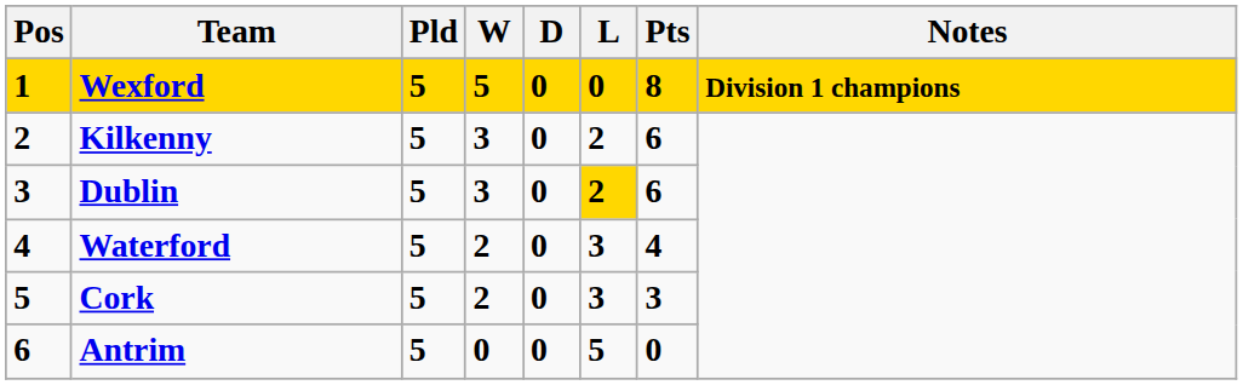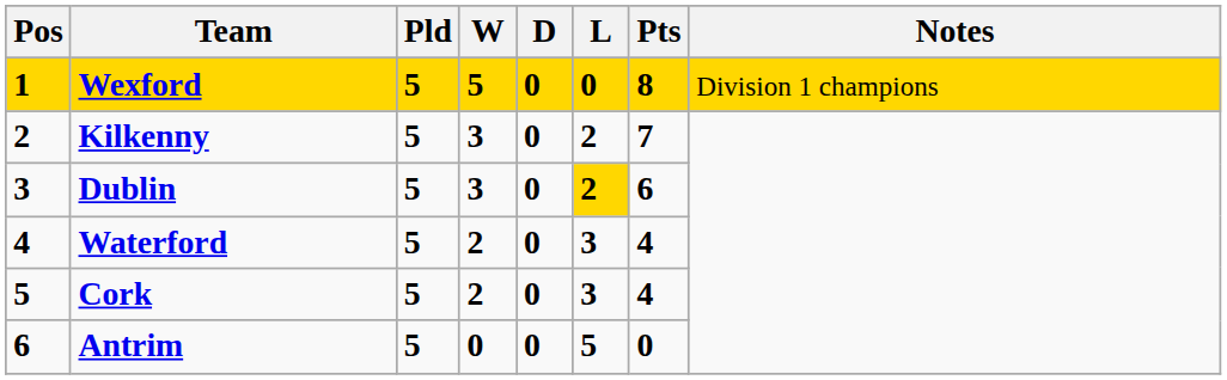 <table class="wikitable" style="text-align: centre;">
 <tr>
 <th width=20>Pos</th>
 <th width=150>Team</th>
 <th width=20>Pld</th>
 <th width=20>W</th>
 <th width=20>D</th>
 <th width=20>L</th>
 <th width=20>Pts</th>
 <th width=250>Notes</th>
 </tr>
 <tr style="background:gold;">
 <td><strong>1</strong></td>
 <td align=left><strong> <a href='#'>Wexford</a> </strong></td>
 <td><strong>5</strong></td>
 <td><strong>5</strong></td>
 <td><strong>0</strong></td>
 <td><strong>0</strong></td>
 <td><strong>8</strong></td>
-<td><strong><small> Division 1 champions</small></strong></td>
+<td><small> Division 1 champions</small></td>
 </tr>
 <tr style>
 <td><strong>2</strong></td>
 <td align=left><strong> <a href='#'>Kilkenny</a> </strong></td>
 <td><strong>5</strong></td>
 <td><strong>3</strong></td>
 <td><strong>0</strong></td>
 <td><strong>2</strong></td>
-<td><strong>6</strong></td>
+<td><strong>7</strong></td>
 </tr>
 <tr>
 <td><strong>3</strong></td>
 <td align=left><strong> <a href='#'>Dublin</a> </strong></td>
 <td><strong>5</strong></td>
 <td><strong>3</strong></td>
 <td><strong>0</strong></td>
 <td style="background: gold;"><strong>2</strong></td>
 <td><strong>6</strong></td>
 </tr>
 <tr style>
 <td><strong>4</strong></td>
 <td align=left><strong> <a href='#'>Waterford</a> </strong></td>
 <td><strong>5</strong></td>
 <td><strong>2</strong></td>
 <td><strong>0</strong></td>
 <td><strong>3</strong></td>
 <td><strong>4</strong></td>
 </tr>
 <tr>
 <td><strong>5</strong></td>
 <td align=left><strong> <a href='#'>Cork</a> </strong></td>
 <td><strong>5</strong></td>
 <td><strong>2</strong></td>
 <td><strong>0</strong></td>
 <td><strong>3</strong></td>
-<td><strong>3</strong></td>
+<td><strong>4</strong></td>
 </tr>
 <tr>
 <td><strong>6</strong></td>
 <td align=left><strong> <a href='#'>Antrim</a> </strong></td>
 <td><strong>5</strong></td>
 <td><strong>0</strong></td>
 <td><strong>0</strong></td>
 <td><strong>5</strong></td>
 <td><strong>0</strong></td>
 </tr>
 </table>
